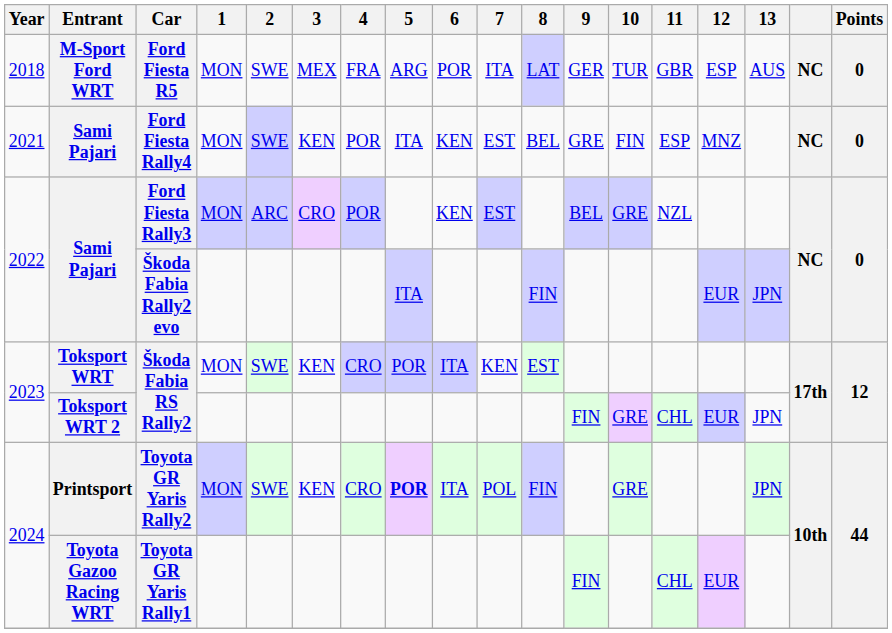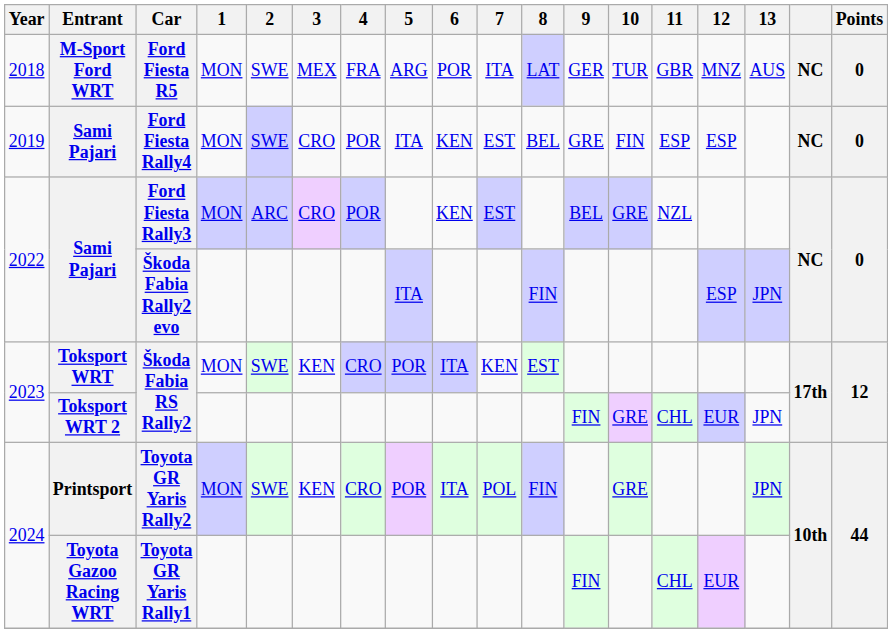 <table class="wikitable" style="text-align:center; font-size:90%">
 <tr>
 <th>Year</th>
 <th>Entrant</th>
 <th>Car</th>
 <th>1</th>
 <th>2</th>
 <th>3</th>
 <th>4</th>
 <th>5</th>
 <th>6</th>
 <th>7</th>
 <th>8</th>
 <th>9</th>
 <th>10</th>
 <th>11</th>
 <th>12</th>
 <th>13</th>
 <th></th>
 <th>Points</th>
 </tr>
 <tr>
 <td><a href='#'>2018</a></td>
 <th><a href='#'>M-Sport Ford WRT</a></th>
 <th><a href='#'>Ford Fiesta R5</a></th>
 <td><a href='#'>MON</a></td>
 <td><a href='#'>SWE</a></td>
 <td><a href='#'>MEX</a></td>
 <td><a href='#'>FRA</a></td>
 <td><a href='#'>ARG</a></td>
 <td><a href='#'>POR</a></td>
 <td><a href='#'>ITA</a></td>
 <td style="background:#CFCFFF;"><a href='#'>LAT</a><br></td>
 <td><a href='#'>GER</a></td>
 <td><a href='#'>TUR</a></td>
 <td><a href='#'>GBR</a></td>
-<td><a href='#'>ESP</a></td>
+<td><a href='#'>MNZ</a></td>
 <td><a href='#'>AUS</a></td>
 <th>NC</th>
 <th>0</th>
 </tr>
 <tr>
-<td><a href='#'>2021</a></td>
+<td><a href='#'>2019</a></td>
 <th><a href='#'>Sami Pajari</a></th>
 <th><a href='#'>Ford Fiesta Rally4</a></th>
 <td><a href='#'>MON</a></td>
 <td style="background:#CFCFFF;"><a href='#'>SWE</a><br></td>
-<td><a href='#'>KEN</a></td>
+<td><a href='#'>CRO</a></td>
 <td><a href='#'>POR</a></td>
 <td><a href='#'>ITA</a></td>
 <td><a href='#'>KEN</a></td>
 <td><a href='#'>EST</a></td>
 <td><a href='#'>BEL</a></td>
 <td><a href='#'>GRE</a></td>
 <td><a href='#'>FIN</a></td>
 <td><a href='#'>ESP</a></td>
-<td><a href='#'>MNZ</a></td>
+<td><a href='#'>ESP</a></td>
 <td></td>
 <th>NC</th>
 <th>0</th>
 </tr>
 <tr>
 <td rowspan="2"><a href='#'>2022</a></td>
 <th rowspan="2"><a href='#'>Sami Pajari</a></th>
 <th><a href='#'>Ford Fiesta Rally3</a></th>
 <td style="background:#CFCFFF;"><a href='#'>MON</a><br></td>
 <td style="background:#CFCFFF;"><a href='#'>ARC</a><br></td>
 <td style="background:#EFCFFF;"><a href='#'>CRO</a><br></td>
 <td style="background:#CFCFFF;"><a href='#'>POR</a><br></td>
 <td></td>
 <td><a href='#'>KEN</a></td>
 <td style="background:#CFCFFF;"><a href='#'>EST</a><br></td>
 <td></td>
 <td style="background:#CFCFFF;"><a href='#'>BEL</a><br></td>
 <td style="background:#CFCFFF;"><a href='#'>GRE</a><br></td>
 <td><a href='#'>NZL</a></td>
 <td></td>
 <td></td>
 <th rowspan="2">NC</th>
 <th rowspan="2">0</th>
 </tr>
 <tr>
 <th><a href='#'>Škoda Fabia Rally2 evo</a></th>
 <td></td>
 <td></td>
 <td></td>
 <td></td>
 <td style="background:#CFCFFF;"><a href='#'>ITA</a><br></td>
 <td></td>
 <td></td>
 <td style="background:#CFCFFF;"><a href='#'>FIN</a><br></td>
 <td></td>
 <td></td>
 <td></td>
-<td style="background:#CFCFFF;"><a href='#'>EUR</a><br></td>
+<td style="background:#CFCFFF;"><a href='#'>ESP</a><br></td>
 <td style="background:#CFCFFF;"><a href='#'>JPN</a><br></td>
 </tr>
 <tr>
 <td rowspan="2"><a href='#'>2023</a></td>
 <th><a href='#'>Toksport WRT</a></th>
 <th rowspan="2"><a href='#'>Škoda Fabia RS Rally2</a></th>
 <td><a href='#'>MON</a><br></td>
 <td style="background:#dfffdf"><a href='#'>SWE</a><br></td>
 <td><a href='#'>KEN</a></td>
 <td style="background:#CFCFFF;"><a href='#'>CRO</a><br></td>
 <td style="background:#CFCFFF;"><a href='#'>POR</a><br></td>
 <td style="background:#CFCFFF;"><a href='#'>ITA</a><br></td>
 <td><a href='#'>KEN</a></td>
 <td style="background:#dfffdf"><a href='#'>EST</a><br></td>
 <td></td>
 <td></td>
 <td></td>
 <td></td>
 <td></td>
 <th rowspan="2">17th</th>
 <th rowspan="2">12</th>
 </tr>
 <tr>
 <th><a href='#'>Toksport WRT 2</a></th>
 <td></td>
 <td></td>
 <td></td>
 <td></td>
 <td></td>
 <td></td>
 <td></td>
 <td></td>
 <td style="background:#dfffdf"><a href='#'>FIN</a><br></td>
 <td style="background:#EFCFFF;"><a href='#'>GRE</a><br></td>
 <td style="background:#dfffdf"><a href='#'>CHL</a><br></td>
 <td style="background:#CFCFFF;"><a href='#'>EUR</a><br></td>
 <td><a href='#'>JPN</a></td>
 </tr>
 <tr>
 <td rowspan="2"><a href='#'>2024</a></td>
 <th>Printsport</th>
 <th><a href='#'>Toyota GR Yaris Rally2</a></th>
 <td style="background:#CFCFFF;"><a href='#'>MON</a><br></td>
 <td style="background:#DFFFDF;"><a href='#'>SWE</a><br></td>
 <td><a href='#'>KEN</a></td>
 <td style="background:#DFFFDF;"><a href='#'>CRO</a><br></td>
-<td style="background:#EFCFFF;"><strong><a href='#'>POR</a><br></strong></td>
+<td style="background:#EFCFFF;"><a href='#'>POR</a><br></td>
 <td style="background:#DFFFDF;"><a href='#'>ITA</a><br></td>
 <td style="background:#DFFFDF;"><a href='#'>POL</a><br></td>
 <td style="background:#CFCFFF;"><a href='#'>FIN</a><br></td>
 <td></td>
 <td style="background:#DFFFDF;"><a href='#'>GRE</a><br></td>
 <td></td>
 <td></td>
 <td style="background:#DFFFDF;"><a href='#'>JPN</a><br></td>
 <th rowspan="2">10th</th>
 <th rowspan="2">44</th>
 </tr>
 <tr>
 <th><a href='#'>Toyota Gazoo Racing WRT</a></th>
 <th><a href='#'>Toyota GR Yaris Rally1</a></th>
 <td></td>
 <td></td>
 <td></td>
 <td></td>
 <td></td>
 <td></td>
 <td></td>
 <td></td>
 <td style="background:#DFFFDF"><a href='#'>FIN</a><br></td>
 <td></td>
 <td style="background:#DFFFDF"><a href='#'>CHL</a><br></td>
 <td style="background:#EFCFFF"><a href='#'>EUR</a><br></td>
 <td></td>
 </tr>
 <tr>
 </tr>
 </table>
